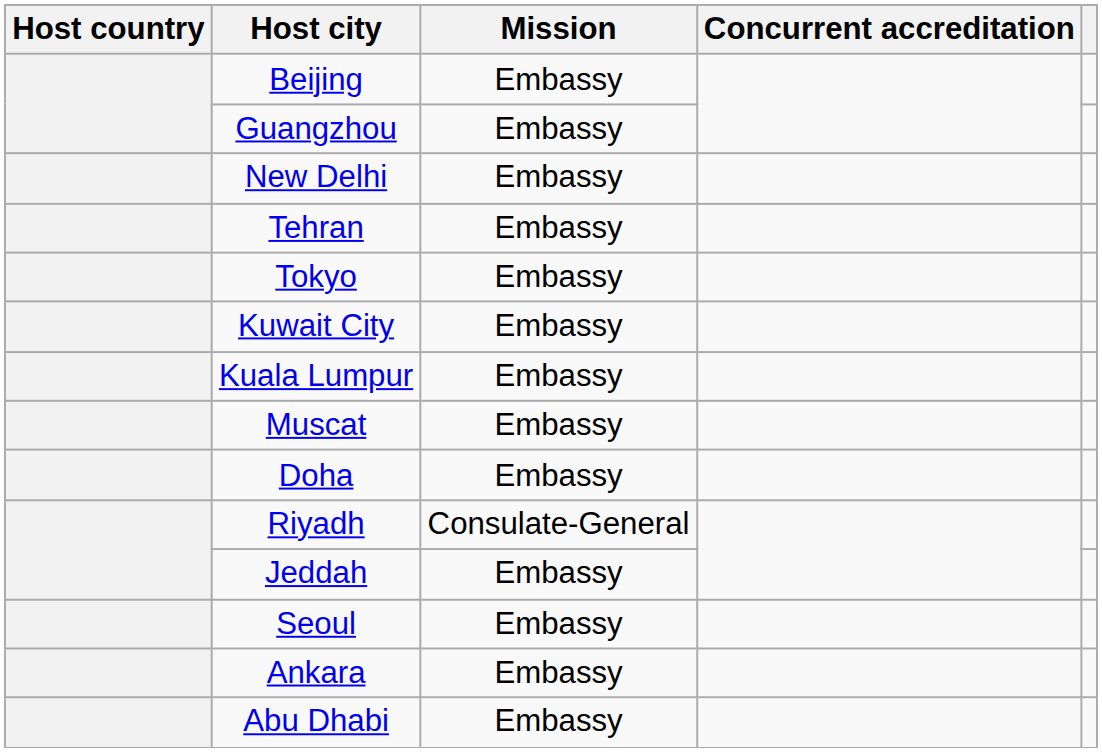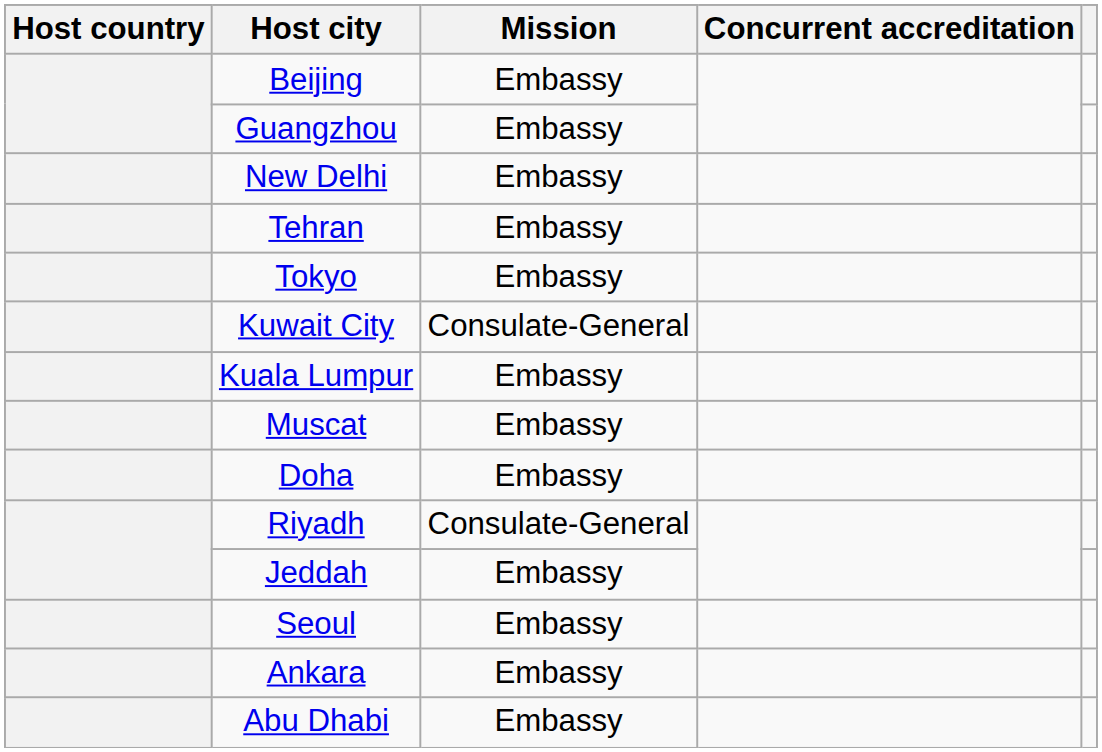 <table class="wikitable plainrowheaders" style="text-align:center">
 <tr>
 <th scope="col">Host country</th>
 <th scope="col">Host city</th>
 <th scope="col">Mission</th>
 <th scope="col">Concurrent accreditation</th>
 <th scope="col"></th>
 </tr>
 <tr>
 <th scope="row" rowspan="2"></th>
 <td><a href='#'>Beijing</a></td>
 <td>Embassy</td>
 <td rowspan="2"></td>
 <td></td>
 </tr>
 <tr>
 <td><a href='#'>Guangzhou</a></td>
 <td>Embassy</td>
 <td></td>
 </tr>
 <tr>
 <th scope="row"></th>
 <td><a href='#'>New Delhi</a></td>
 <td>Embassy</td>
 <td></td>
 <td></td>
 </tr>
 <tr>
 <th scope="row"></th>
 <td><a href='#'>Tehran</a></td>
 <td>Embassy</td>
 <td></td>
 <td></td>
 </tr>
 <tr>
 <th scope="row"></th>
 <td><a href='#'>Tokyo</a></td>
 <td>Embassy</td>
 <td></td>
 <td></td>
 </tr>
 <tr>
 <th scope="row"></th>
 <td><a href='#'>Kuwait City</a></td>
-<td>Embassy</td>
+<td>Consulate-General</td>
 <td></td>
 <td></td>
 </tr>
 <tr>
 <th scope="row"></th>
 <td><a href='#'>Kuala Lumpur</a></td>
 <td>Embassy</td>
 <td></td>
 <td></td>
 </tr>
 <tr>
 <th scope="row"></th>
 <td><a href='#'>Muscat</a></td>
 <td>Embassy</td>
 <td></td>
 <td></td>
 </tr>
 <tr>
 <th scope="row"></th>
 <td><a href='#'>Doha</a></td>
 <td>Embassy</td>
 <td></td>
 <td></td>
 </tr>
 <tr>
 <th scope="row" rowspan="2"></th>
 <td><a href='#'>Riyadh</a></td>
 <td>Consulate-General</td>
 <td rowspan="2"></td>
 <td></td>
 </tr>
 <tr>
 <td><a href='#'>Jeddah</a></td>
 <td>Embassy</td>
 <td></td>
 </tr>
 <tr>
 <th scope="row"></th>
 <td><a href='#'>Seoul</a></td>
 <td>Embassy</td>
 <td></td>
 <td></td>
 </tr>
 <tr>
 <th scope="row"></th>
 <td><a href='#'>Ankara</a></td>
 <td>Embassy</td>
 <td></td>
 <td></td>
 </tr>
 <tr>
 <th scope="row"></th>
 <td><a href='#'>Abu Dhabi</a></td>
 <td>Embassy</td>
 <td></td>
 <td></td>
 </tr>
 </table>
